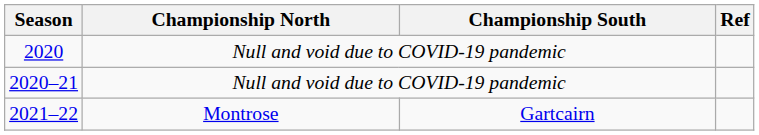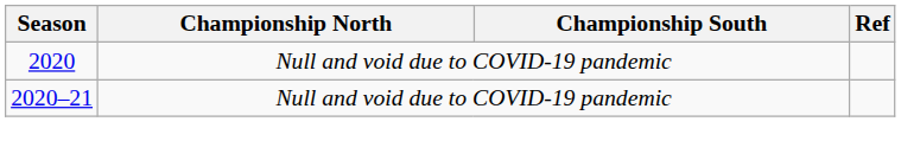 <table class="wikitable" style="text-align: center;">
 <tr>
 <th>Season</th>
 <th scope="col" style="width: 250px;">Championship North</th>
 <th scope="col" style="width: 250px;">Championship South</th>
 <th>Ref</th>
 </tr>
 <tr>
 <td><a href='#'>2020</a></td>
 <td colspan=2><em>Null and void due to COVID-19 pandemic</em></td>
 <td></td>
 </tr>
 <tr>
 <td><a href='#'>2020–21</a></td>
 <td colspan=2><em>Null and void due to COVID-19 pandemic</em></td>
 <td></td>
 </tr>
-<tr>
-<td><a href='#'>2021–22</a></td>
-<td><a href='#'>Montrose</a></td>
-<td><a href='#'>Gartcairn</a></td>
-<td></td>
-</tr>
 </table>
